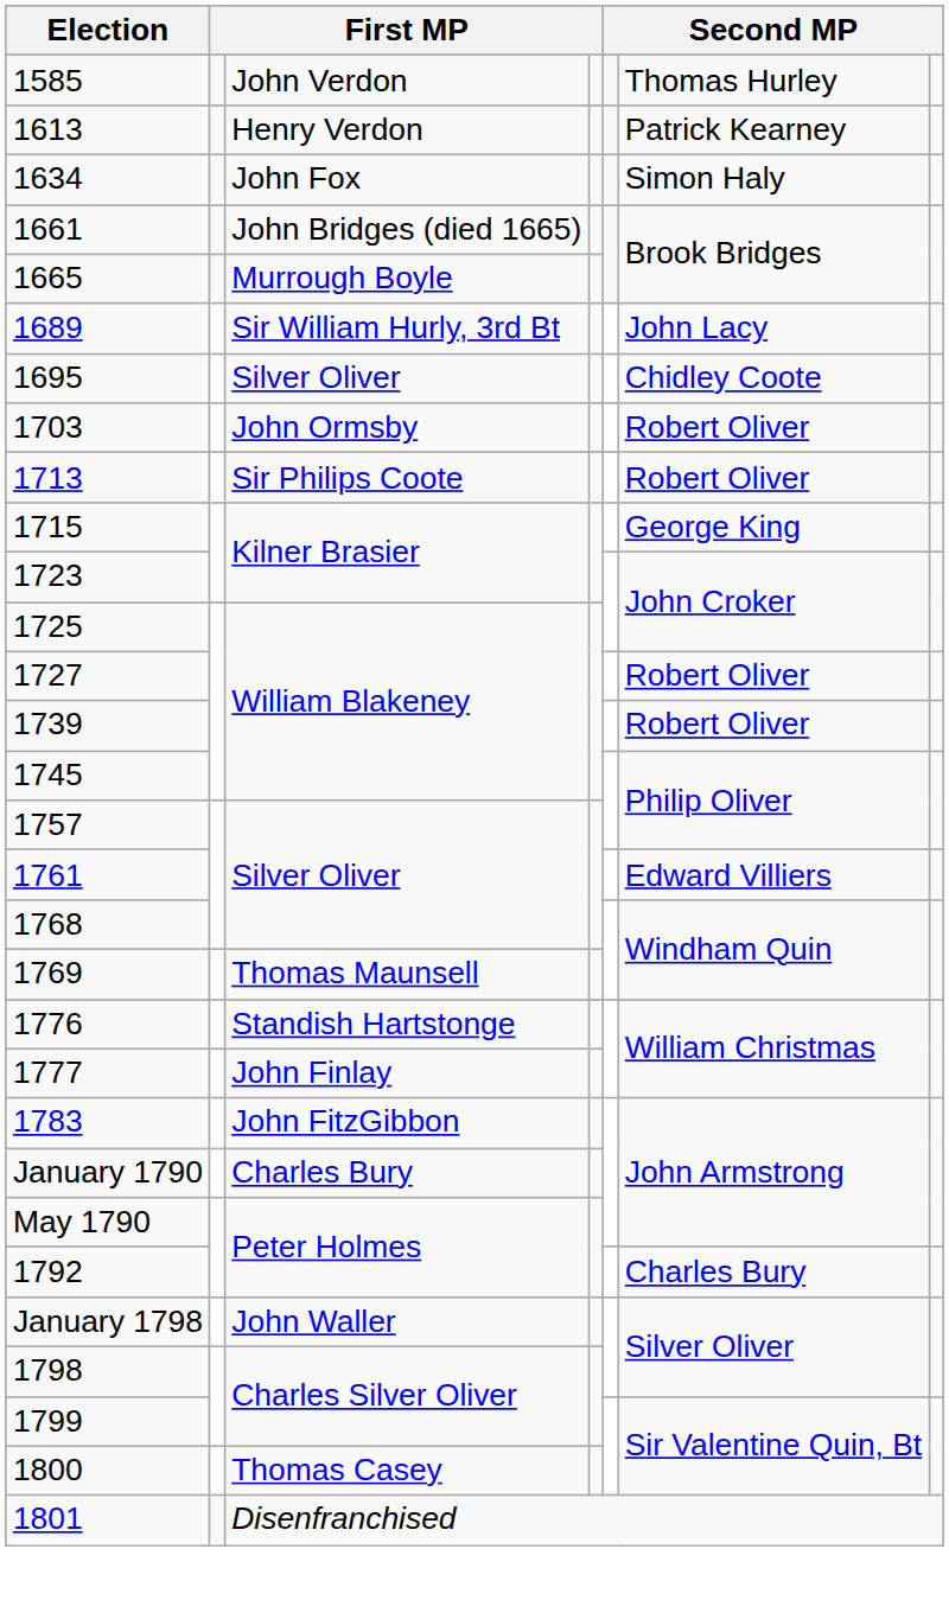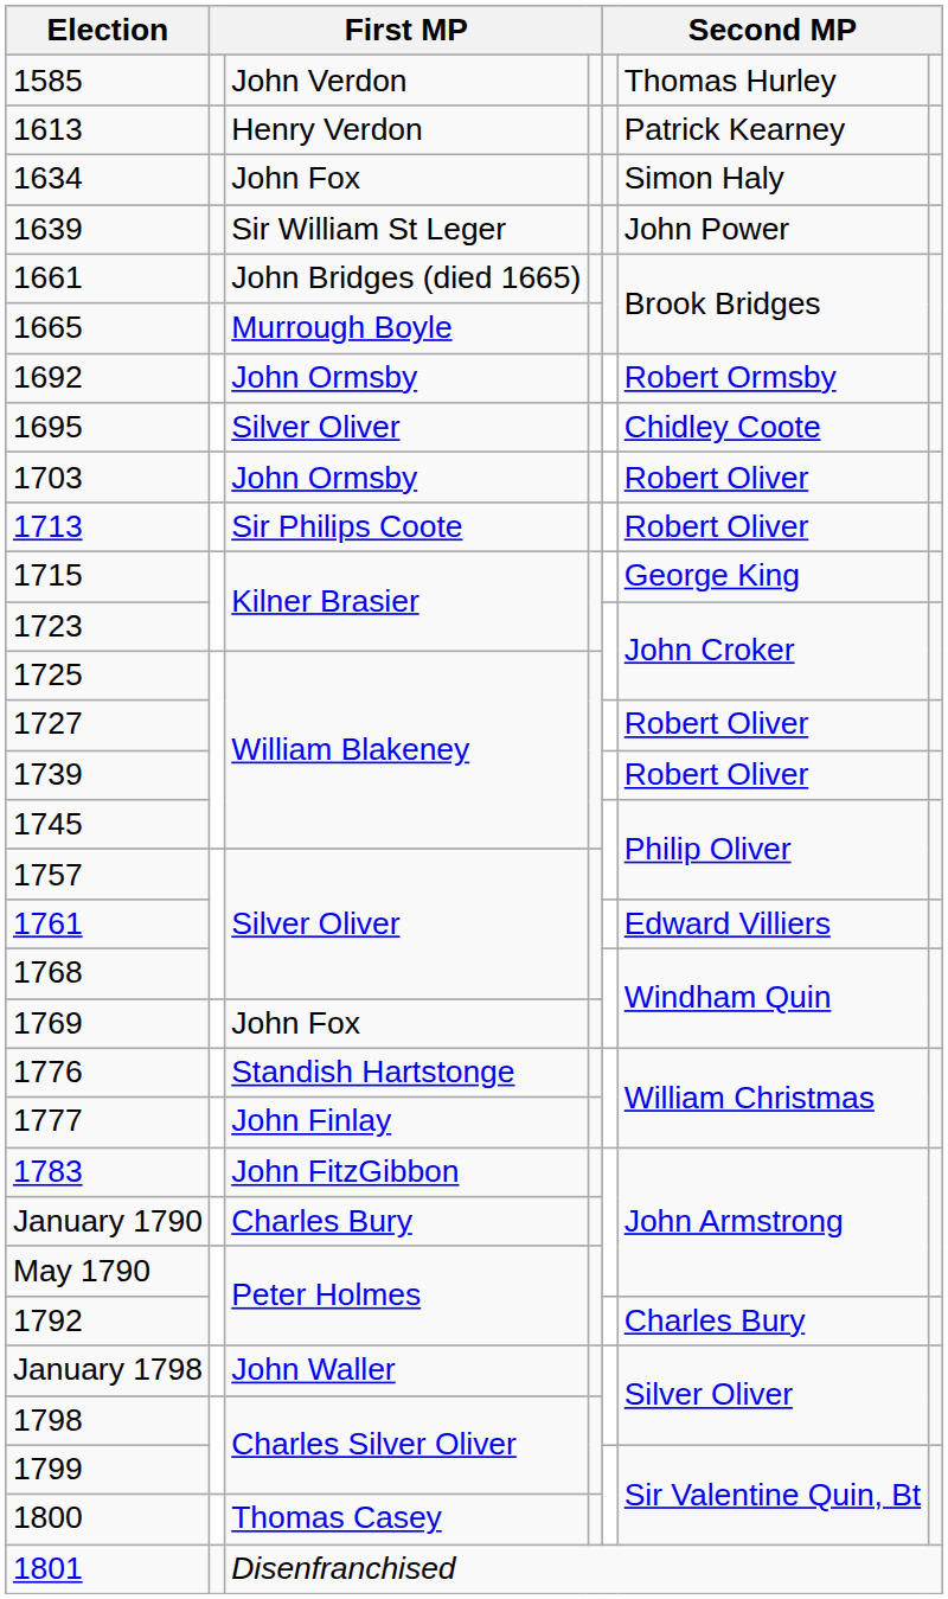 <table class="wikitable">
 <tr>
 <th>Election</th>
 <th colspan=3>First MP</th>
 <th colspan=3>Second MP</th>
 </tr>
 <tr>
 <td>1585</td>
 <td></td>
 <td>John Verdon</td>
 <td></td>
 <td></td>
 <td>Thomas Hurley</td>
 <td></td>
 </tr>
 <tr>
 <td>1613</td>
 <td></td>
 <td>Henry Verdon</td>
 <td></td>
 <td></td>
 <td>Patrick Kearney</td>
 <td></td>
 </tr>
 <tr>
 <td>1634</td>
 <td></td>
 <td>John Fox</td>
 <td></td>
 <td></td>
 <td>Simon Haly</td>
 <td></td>
 </tr>
 <tr>
+<td>1639</td>
+<td></td>
+<td>Sir William St Leger</td>
+<td></td>
+<td></td>
+<td>John Power</td>
+<td></td>
+</tr>
+<tr>
 <td>1661</td>
 <td></td>
 <td>John Bridges (died 1665)</td>
 <td></td>
 <td rowspan=2></td>
 <td rowspan=2>Brook Bridges</td>
 <td rowspan=2></td>
 </tr>
 <tr>
 <td>1665</td>
 <td></td>
 <td><a href='#'>Murrough Boyle</a></td>
 <td></td>
 </tr>
 <tr>
-<td><a href='#'>1689</a></td>
+<td>1692</td>
 <td style="background-color: white"></td>
-<td><a href='#'>Sir William Hurly, 3rd Bt</a></td>
+<td><a href='#'>John Ormsby</a></td>
 <td></td>
 <td style="background-color: white"></td>
-<td><a href='#'>John Lacy</a></td>
+<td><a href='#'>Robert Ormsby</a></td>
 <td></td>
 </tr>
 <tr>
 <td>1695</td>
 <td style="background-color: white"></td>
 <td><a href='#'>Silver Oliver</a></td>
 <td></td>
 <td style="background-color: white"></td>
 <td><a href='#'>Chidley Coote</a></td>
 <td></td>
 </tr>
 <tr>
 <td>1703</td>
 <td style="background-color: white"></td>
 <td><a href='#'>John Ormsby</a></td>
 <td></td>
 <td style="background-color: white"></td>
 <td><a href='#'>Robert Oliver</a></td>
 <td></td>
 </tr>
 <tr>
 <td><a href='#'>1713</a></td>
 <td style="background-color: white"></td>
 <td><a href='#'>Sir Philips Coote</a> </td>
 <td></td>
 <td style="background-color: white"></td>
 <td><a href='#'>Robert Oliver</a></td>
 <td></td>
 </tr>
 <tr>
 <td>1715</td>
 <td rowspan="2" style="background-color: white"></td>
 <td rowspan="2"><a href='#'>Kilner Brasier</a></td>
 <td rowspan="2"></td>
 <td style="background-color: white"></td>
 <td><a href='#'>George King</a></td>
 <td></td>
 </tr>
 <tr>
 <td>1723</td>
 <td rowspan="2" style="background-color: white"></td>
 <td rowspan="2"><a href='#'>John Croker</a></td>
 <td rowspan="2"></td>
 </tr>
 <tr>
 <td>1725</td>
 <td rowspan="4" style="background-color: white"></td>
 <td rowspan="4"><a href='#'>William Blakeney</a></td>
 <td rowspan="4"></td>
 </tr>
 <tr>
 <td>1727</td>
 <td style="background-color: white"></td>
 <td><a href='#'>Robert Oliver</a></td>
 <td></td>
 </tr>
 <tr>
 <td>1739</td>
 <td style="background-color: white"></td>
 <td><a href='#'>Robert Oliver</a></td>
 <td></td>
 </tr>
 <tr>
 <td>1745</td>
 <td rowspan="2" style="background-color: white"></td>
 <td rowspan="2"><a href='#'>Philip Oliver</a></td>
 <td rowspan="2"></td>
 </tr>
 <tr>
 <td>1757</td>
 <td rowspan="3" style="background-color: white"></td>
 <td rowspan="3"><a href='#'>Silver Oliver</a></td>
 <td rowspan="3"></td>
 </tr>
 <tr>
 <td><a href='#'>1761</a></td>
 <td style="background-color: white"></td>
 <td><a href='#'>Edward Villiers</a></td>
 <td></td>
 </tr>
 <tr>
 <td>1768</td>
 <td rowspan="2" style="background-color: white"></td>
 <td rowspan="2"><a href='#'>Windham Quin</a></td>
 <td rowspan="2"></td>
 </tr>
 <tr>
 <td>1769</td>
 <td style="background-color: white"></td>
-<td><a href='#'>Thomas Maunsell</a></td>
+<td>John Fox</td>
 <td></td>
 </tr>
 <tr>
 <td>1776</td>
 <td style="background-color: white"></td>
 <td><a href='#'>Standish Hartstonge</a></td>
 <td></td>
 <td rowspan="2" style="background-color: white"></td>
 <td rowspan="2"><a href='#'>William Christmas</a></td>
 <td rowspan="2"></td>
 </tr>
 <tr>
 <td>1777</td>
 <td style="background-color: white"></td>
 <td><a href='#'>John Finlay</a></td>
 <td></td>
 </tr>
 <tr>
 <td><a href='#'>1783</a></td>
 <td style="background-color: white"></td>
 <td><a href='#'>John FitzGibbon</a></td>
 <td></td>
 <td rowspan="3" style="background-color: white"></td>
 <td rowspan="3"><a href='#'>John Armstrong</a></td>
 <td rowspan="3"></td>
 </tr>
 <tr>
 <td>January 1790</td>
 <td style="background-color: white"></td>
 <td><a href='#'>Charles Bury</a></td>
 <td></td>
 </tr>
 <tr>
 <td>May 1790</td>
 <td rowspan="2" style="background-color: white"></td>
 <td rowspan="2"><a href='#'>Peter Holmes</a></td>
 <td rowspan="2"></td>
 </tr>
 <tr>
 <td>1792</td>
 <td style="background-color: white"></td>
 <td><a href='#'>Charles Bury</a></td>
 <td></td>
 </tr>
 <tr>
 <td>January 1798</td>
 <td style="background-color: white"></td>
 <td><a href='#'>John Waller</a></td>
 <td></td>
 <td rowspan="2" style="background-color: white"></td>
 <td rowspan="2"><a href='#'>Silver Oliver</a></td>
 <td rowspan="2"></td>
 </tr>
 <tr>
 <td>1798</td>
 <td rowspan="2" style="background-color: white"></td>
 <td rowspan="2"><a href='#'>Charles Silver Oliver</a></td>
 <td rowspan="2"></td>
 </tr>
 <tr>
 <td>1799</td>
 <td rowspan="2" style="background-color: white"></td>
 <td rowspan="2"><a href='#'>Sir Valentine Quin, Bt</a></td>
 <td rowspan="2"></td>
 </tr>
 <tr>
 <td>1800</td>
 <td style="background-color: white"></td>
 <td><a href='#'>Thomas Casey</a></td>
 <td></td>
 </tr>
 <tr>
 <td><a href='#'>1801</a></td>
 <td></td>
 <td colspan="5"><em>Disenfranchised</em></td>
 </tr>
 </table>
